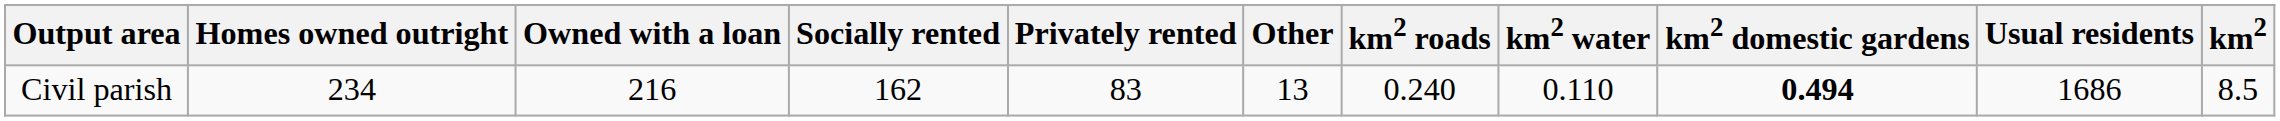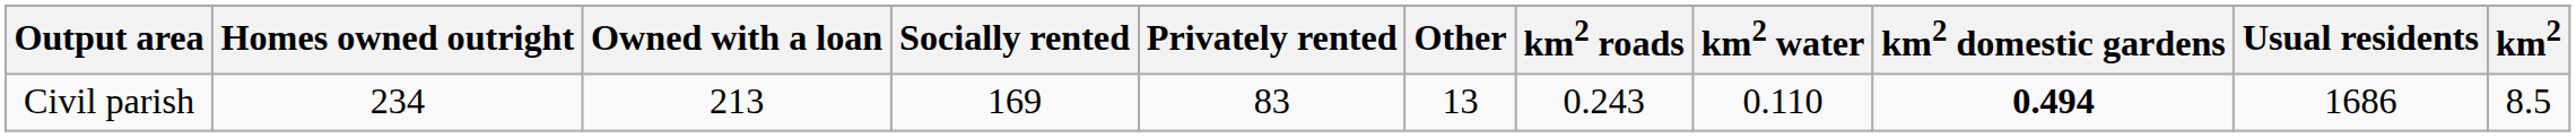 <table class="wikitable">
 <tr>
 </tr>
 <tr>
 <th>Output area</th>
 <th>Homes owned outright</th>
 <th>Owned with a loan</th>
 <th>Socially rented</th>
 <th>Privately rented</th>
 <th>Other</th>
 <th>km<sup>2</sup> roads</th>
 <th>km<sup>2</sup> water</th>
 <th>km<sup>2</sup>  domestic gardens</th>
 <th>Usual residents</th>
 <th>km<sup>2</sup></th>
 </tr>
 <tr align=center>
 <td>Civil parish</td>
 <td>234</td>
-<td>216</td>
-<td>162</td>
+<td>213</td>
+<td>169</td>
 <td>83</td>
 <td>13</td>
-<td>0.240</td>
+<td>0.243</td>
 <td>0.110</td>
 <td><strong>0.494</strong></td>
 <td>1686</td>
 <td>8.5</td>
 </tr>
 </table>
